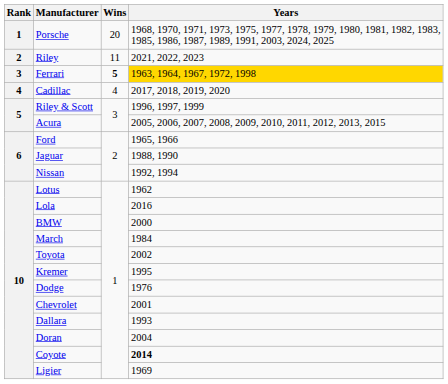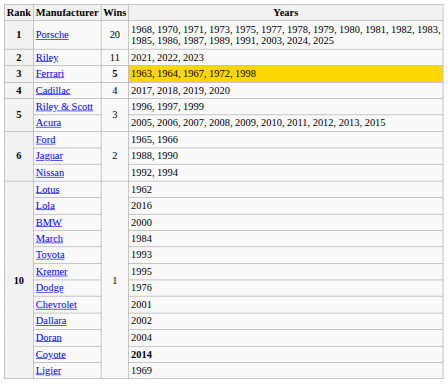 <table class=wikitable>
 <tr>
 <th>Rank</th>
 <th>Manufacturer</th>
 <th>Wins</th>
 <th>Years</th>
 </tr>
 <tr>
 <th>1</th>
 <td> <a href='#'>Porsche</a></td>
 <td align=center>20</td>
 <td>1968, 1970, 1971, 1973, 1975, 1977, 1978, 1979, 1980, 1981, 1982, 1983,<br> 1985, 1986, 1987, 1989, 1991, 2003, 2024, 2025</td>
 </tr>
 <tr>
 <th>2</th>
 <td> <a href='#'>Riley</a></td>
 <td align=center>11</td>
 <td>2021, 2022, 2023</td>
 </tr>
 <tr>
 <th>3</th>
 <td> <a href='#'>Ferrari</a></td>
 <td style="text-align:center;"><strong>5</strong></td>
 <td style="background: gold;">1963, 1964, 1967, 1972, 1998</td>
 </tr>
 <tr>
 <th>4</th>
 <td> <a href='#'>Cadillac</a></td>
 <td style="text-align:center;">4</td>
 <td>2017, 2018, 2019, 2020</td>
 </tr>
 <tr>
 <th rowspan=2>5</th>
 <td> <a href='#'>Riley & Scott</a></td>
 <td rowspan="2" style="text-align:center;">3</td>
 <td>1996, 1997, 1999</td>
 </tr>
 <tr>
 <td> <a href='#'>Acura</a></td>
 <td>2005, 2006, 2007, 2008, 2009, 2010, 2011, 2012, 2013, 2015</td>
 </tr>
 <tr>
 <th rowspan=3>6</th>
 <td> <a href='#'>Ford</a></td>
 <td rowspan="3" style="text-align:center;">2</td>
 <td>1965, 1966</td>
 </tr>
 <tr>
 <td> <a href='#'>Jaguar</a></td>
 <td>1988, 1990</td>
 </tr>
 <tr>
 <td> <a href='#'>Nissan</a></td>
 <td>1992, 1994</td>
 </tr>
 <tr>
 <th rowspan="12">10</th>
 <td> <a href='#'>Lotus</a></td>
 <td rowspan="12" style="text-align:center;">1</td>
 <td>1962</td>
 </tr>
 <tr>
 <td> <a href='#'>Lola</a></td>
 <td>2016</td>
 </tr>
 <tr>
 <td> <a href='#'>BMW</a></td>
 <td>2000</td>
 </tr>
 <tr>
 <td> <a href='#'>March</a></td>
 <td>1984</td>
 </tr>
 <tr>
 <td> <a href='#'>Toyota</a></td>
-<td>2002</td>
+<td>1993</td>
 </tr>
 <tr>
 <td> <a href='#'>Kremer</a></td>
 <td>1995</td>
 </tr>
 <tr>
 <td> <a href='#'>Dodge</a></td>
 <td>1976</td>
 </tr>
 <tr>
 <td> <a href='#'>Chevrolet</a></td>
 <td>2001</td>
 </tr>
 <tr>
 <td> <a href='#'>Dallara</a></td>
-<td>1993</td>
+<td>2002</td>
 </tr>
 <tr>
 <td> <a href='#'>Doran</a></td>
 <td>2004</td>
 </tr>
 <tr>
 <td> <a href='#'>Coyote</a></td>
 <td><strong>2014</strong></td>
 </tr>
 <tr>
 <td> <a href='#'>Ligier</a></td>
 <td>1969</td>
 </tr>
 </table>
